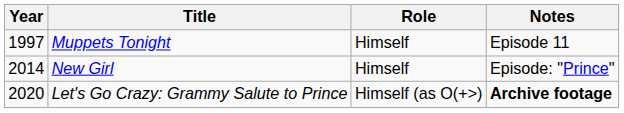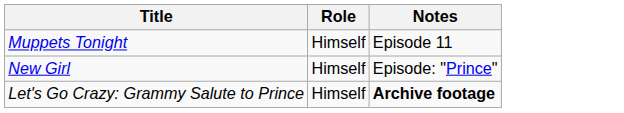 <table class="wikitable sortable">
 <tr>
-<th>Year</th>
 <th>Title</th>
 <th>Role</th>
 <th>Notes</th>
 </tr>
 <tr>
-<td align="center">1997</td>
 <td><em><a href='#'>Muppets Tonight</a></em></td>
 <td>Himself</td>
 <td>Episode 11</td>
 </tr>
 <tr>
-<td align="center">2014</td>
 <td><em><a href='#'>New Girl</a></em></td>
 <td>Himself</td>
 <td>Episode: "<a href='#'>Prince</a>"</td>
 </tr>
 <tr>
-<td align="center">2020</td>
 <td><em>Let's Go Crazy: Grammy Salute to Prince</em></td>
-<td>Himself (as O(+>)</td>
+<td>Himself</td>
 <td><strong>Archive footage</strong></td>
 </tr>
 </table>
